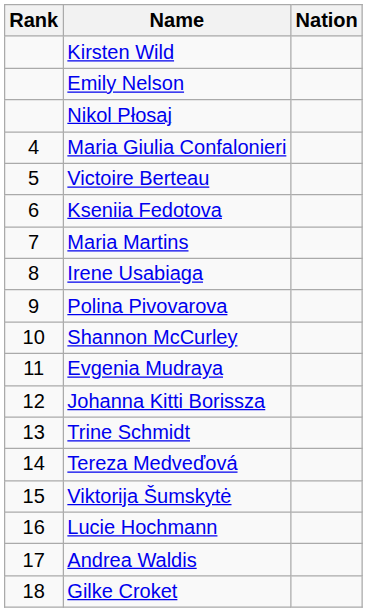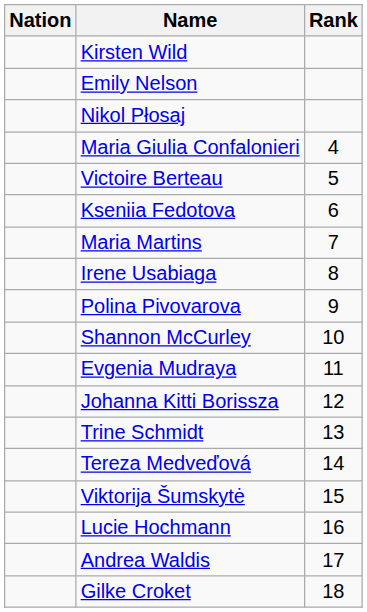 <table class="wikitable sortable" style="text-align:center">
 <tr>
+<th>Nation</th>
+<th>Name</th>
 <th>Rank</th>
-<th>Name</th>
-<th>Nation</th>
 </tr>
 <tr>
+<td align=left></td>
+<td align=left><a href='#'>Kirsten Wild</a></td>
 <td></td>
-<td align=left><a href='#'>Kirsten Wild</a></td>
-<td align=left></td>
 </tr>
 <tr>
+<td align=left></td>
+<td align=left><a href='#'>Emily Nelson</a></td>
 <td></td>
-<td align=left><a href='#'>Emily Nelson</a></td>
-<td align=left></td>
 </tr>
 <tr>
+<td align=left></td>
+<td align=left><a href='#'>Nikol Płosaj</a></td>
 <td></td>
-<td align=left><a href='#'>Nikol Płosaj</a></td>
-<td align=left></td>
 </tr>
 <tr>
+<td align=left></td>
+<td align=left><a href='#'>Maria Giulia Confalonieri</a></td>
 <td>4</td>
-<td align=left><a href='#'>Maria Giulia Confalonieri</a></td>
-<td align=left></td>
 </tr>
 <tr>
+<td align=left></td>
+<td align=left><a href='#'>Victoire Berteau</a></td>
 <td>5</td>
-<td align=left><a href='#'>Victoire Berteau</a></td>
-<td align=left></td>
 </tr>
 <tr>
+<td align=left></td>
+<td align=left><a href='#'>Kseniia Fedotova</a></td>
 <td>6</td>
-<td align=left><a href='#'>Kseniia Fedotova</a></td>
-<td align=left></td>
 </tr>
 <tr>
+<td align=left></td>
+<td align=left><a href='#'>Maria Martins</a></td>
 <td>7</td>
-<td align=left><a href='#'>Maria Martins</a></td>
-<td align=left></td>
 </tr>
 <tr>
+<td align=left></td>
+<td align=left><a href='#'>Irene Usabiaga</a></td>
 <td>8</td>
-<td align=left><a href='#'>Irene Usabiaga</a></td>
-<td align=left></td>
 </tr>
 <tr>
+<td align=left></td>
+<td align=left><a href='#'>Polina Pivovarova</a></td>
 <td>9</td>
-<td align=left><a href='#'>Polina Pivovarova</a></td>
-<td align=left></td>
 </tr>
 <tr>
+<td align=left></td>
+<td align=left><a href='#'>Shannon McCurley</a></td>
 <td>10</td>
-<td align=left><a href='#'>Shannon McCurley</a></td>
-<td align=left></td>
 </tr>
 <tr>
+<td align=left></td>
+<td align=left><a href='#'>Evgenia Mudraya</a></td>
 <td>11</td>
-<td align=left><a href='#'>Evgenia Mudraya</a></td>
-<td align=left></td>
 </tr>
 <tr>
+<td align=left></td>
+<td align=left><a href='#'>Johanna Kitti Borissza</a></td>
 <td>12</td>
-<td align=left><a href='#'>Johanna Kitti Borissza</a></td>
-<td align=left></td>
 </tr>
 <tr>
+<td align=left></td>
+<td align=left><a href='#'>Trine Schmidt</a></td>
 <td>13</td>
-<td align=left><a href='#'>Trine Schmidt</a></td>
-<td align=left></td>
 </tr>
 <tr>
+<td align=left></td>
+<td align=left><a href='#'>Tereza Medveďová</a></td>
 <td>14</td>
-<td align=left><a href='#'>Tereza Medveďová</a></td>
-<td align=left></td>
 </tr>
 <tr>
+<td align=left></td>
+<td align=left><a href='#'>Viktorija Šumskytė</a></td>
 <td>15</td>
-<td align=left><a href='#'>Viktorija Šumskytė</a></td>
-<td align=left></td>
 </tr>
 <tr>
+<td align=left></td>
+<td align=left><a href='#'>Lucie Hochmann</a></td>
 <td>16</td>
-<td align=left><a href='#'>Lucie Hochmann</a></td>
-<td align=left></td>
 </tr>
 <tr>
+<td align=left></td>
+<td align=left><a href='#'>Andrea Waldis</a></td>
 <td>17</td>
-<td align=left><a href='#'>Andrea Waldis</a></td>
-<td align=left></td>
 </tr>
 <tr>
+<td align=left></td>
+<td align=left><a href='#'>Gilke Croket</a></td>
 <td>18</td>
-<td align=left><a href='#'>Gilke Croket</a></td>
-<td align=left></td>
 </tr>
 </table>
